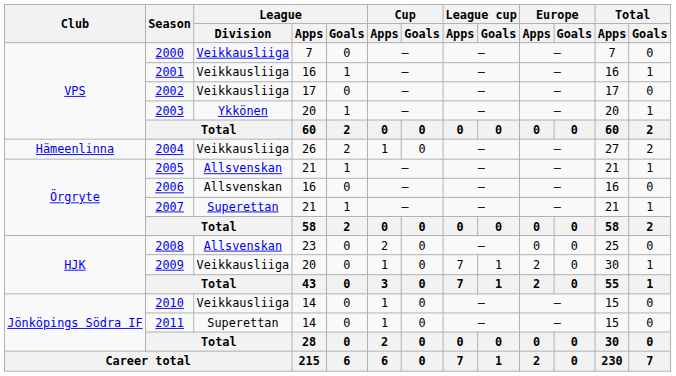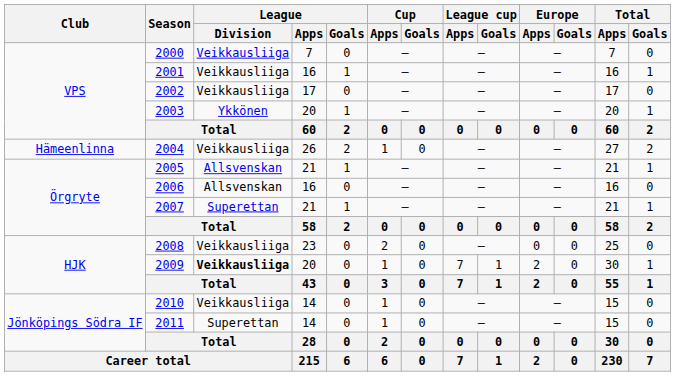 <table class="wikitable" style="text-align:center">
 <tr>
 <th rowspan="2">Club</th>
 <th rowspan="2">Season</th>
 <th colspan="3">League</th>
 <th colspan="2">Cup</th>
 <th colspan="2">League cup</th>
 <th colspan="2">Europe</th>
 <th colspan="2">Total</th>
 </tr>
 <tr>
 <th>Division</th>
 <th>Apps</th>
 <th>Goals</th>
 <th>Apps</th>
 <th>Goals</th>
 <th>Apps</th>
 <th>Goals</th>
 <th>Apps</th>
 <th>Goals</th>
 <th>Apps</th>
 <th>Goals</th>
 </tr>
 <tr>
 <td rowspan="5"><a href='#'>VPS</a></td>
 <td><a href='#'>2000</a></td>
 <td><a href='#'>Veikkausliiga</a></td>
 <td>7</td>
 <td>0</td>
 <td colspan=2>–</td>
 <td colspan=2>–</td>
 <td colspan=2>–</td>
 <td>7</td>
 <td>0</td>
 </tr>
 <tr>
 <td><a href='#'>2001</a></td>
 <td>Veikkausliiga</td>
 <td>16</td>
 <td>1</td>
 <td colspan=2>–</td>
 <td colspan=2>–</td>
 <td colspan=2>–</td>
 <td>16</td>
 <td>1</td>
 </tr>
 <tr>
 <td><a href='#'>2002</a></td>
 <td>Veikkausliiga</td>
 <td>17</td>
 <td>0</td>
 <td colspan=2>–</td>
 <td colspan=2>–</td>
 <td colspan=2>–</td>
 <td>17</td>
 <td>0</td>
 </tr>
 <tr>
 <td><a href='#'>2003</a></td>
 <td><a href='#'>Ykkönen</a></td>
 <td>20</td>
 <td>1</td>
 <td colspan=2>–</td>
 <td colspan=2>–</td>
 <td colspan=2>–</td>
 <td>20</td>
 <td>1</td>
 </tr>
 <tr>
 <th colspan=2>Total</th>
 <th>60</th>
 <th>2</th>
 <th>0</th>
 <th>0</th>
 <th>0</th>
 <th>0</th>
 <th>0</th>
 <th>0</th>
 <th>60</th>
 <th>2</th>
 </tr>
 <tr>
 <td><a href='#'>Hämeenlinna</a></td>
 <td><a href='#'>2004</a></td>
 <td>Veikkausliiga</td>
 <td>26</td>
 <td>2</td>
 <td>1</td>
 <td>0</td>
 <td colspan=2>–</td>
 <td colspan=2>–</td>
 <td>27</td>
 <td>2</td>
 </tr>
 <tr>
 <td rowspan=4><a href='#'>Örgryte</a></td>
 <td><a href='#'>2005</a></td>
 <td><a href='#'>Allsvenskan</a></td>
 <td>21</td>
 <td>1</td>
 <td colspan=2>–</td>
 <td colspan=2>–</td>
 <td colspan=2>–</td>
 <td>21</td>
 <td>1</td>
 </tr>
 <tr>
 <td><a href='#'>2006</a></td>
 <td>Allsvenskan</td>
 <td>16</td>
 <td>0</td>
 <td colspan=2>–</td>
 <td colspan=2>–</td>
 <td colspan=2>–</td>
 <td>16</td>
 <td>0</td>
 </tr>
 <tr>
 <td><a href='#'>2007</a></td>
 <td><a href='#'>Superettan</a></td>
 <td>21</td>
 <td>1</td>
 <td colspan=2>–</td>
 <td colspan=2>–</td>
 <td colspan=2>–</td>
 <td>21</td>
 <td>1</td>
 </tr>
 <tr>
 <th colspan=2>Total</th>
 <th>58</th>
 <th>2</th>
 <th>0</th>
 <th>0</th>
 <th>0</th>
 <th>0</th>
 <th>0</th>
 <th>0</th>
 <th>58</th>
 <th>2</th>
 </tr>
 <tr>
 <td rowspan=3><a href='#'>HJK</a></td>
 <td><a href='#'>2008</a></td>
-<td><a href='#'>Allsvenskan</a></td>
+<td>Veikkausliiga</td>
 <td>23</td>
 <td>0</td>
 <td>2</td>
 <td>0</td>
 <td colspan=2>–</td>
 <td>0</td>
 <td>0</td>
 <td>25</td>
 <td>0</td>
 </tr>
 <tr>
 <td><a href='#'>2009</a></td>
-<td>Veikkausliiga</td>
+<td><strong>Veikkausliiga</strong></td>
 <td>20</td>
 <td>0</td>
 <td>1</td>
 <td>0</td>
 <td>7</td>
 <td>1</td>
 <td>2</td>
 <td>0</td>
 <td>30</td>
 <td>1</td>
 </tr>
 <tr>
 <th colspan=2>Total</th>
 <th>43</th>
 <th>0</th>
 <th>3</th>
 <th>0</th>
 <th>7</th>
 <th>1</th>
 <th>2</th>
 <th>0</th>
 <th>55</th>
 <th>1</th>
 </tr>
 <tr>
 <td rowspan=3><a href='#'>Jönköpings Södra IF</a></td>
 <td><a href='#'>2010</a></td>
 <td>Veikkausliiga</td>
 <td>14</td>
 <td>0</td>
 <td>1</td>
 <td>0</td>
 <td colspan=2>–</td>
 <td colspan=2>–</td>
 <td>15</td>
 <td>0</td>
 </tr>
 <tr>
 <td><a href='#'>2011</a></td>
 <td>Superettan</td>
 <td>14</td>
 <td>0</td>
 <td>1</td>
 <td>0</td>
 <td colspan=2>–</td>
 <td colspan=2>–</td>
 <td>15</td>
 <td>0</td>
 </tr>
 <tr>
 <th colspan=2>Total</th>
 <th>28</th>
 <th>0</th>
 <th>2</th>
 <th>0</th>
 <th>0</th>
 <th>0</th>
 <th>0</th>
 <th>0</th>
 <th>30</th>
 <th>0</th>
 </tr>
 <tr>
 <th colspan="3">Career total</th>
 <th>215</th>
 <th>6</th>
 <th>6</th>
 <th>0</th>
 <th>7</th>
 <th>1</th>
 <th>2</th>
 <th>0</th>
 <th>230</th>
 <th>7</th>
 </tr>
 </table>
